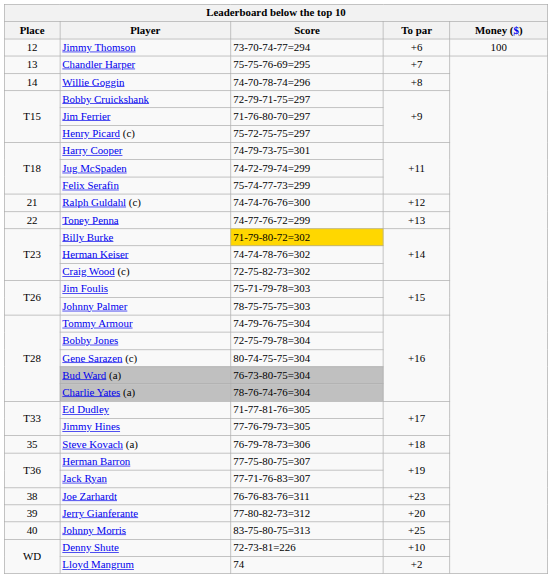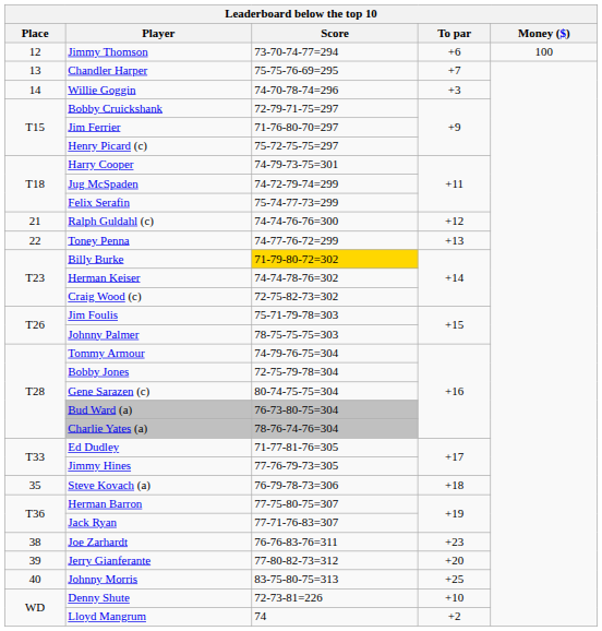 <table class="collapsible collapsed wikitable" style="width:50em;margin-top:-1px;">
 <tr>
 <th scope="col" colspan="6">Leaderboard below the top 10</th>
 </tr>
 <tr>
 <th>Place</th>
 <th>Player</th>
 <th>Score</th>
 <th>To par</th>
 <th>Money (<a href='#'>$</a>)</th>
 </tr>
 <tr>
 <td align=center>12</td>
 <td> <a href='#'>Jimmy Thomson</a></td>
 <td>73-70-74-77=294</td>
 <td align=center>+6</td>
 <td align=center>100</td>
 </tr>
 <tr>
 <td align=center>13</td>
 <td> <a href='#'>Chandler Harper</a></td>
 <td>75-75-76-69=295</td>
 <td align=center>+7</td>
 <td rowspan=30 align=center></td>
 </tr>
 <tr>
 <td align=center>14</td>
 <td> <a href='#'>Willie Goggin</a></td>
 <td>74-70-78-74=296</td>
-<td align=center>+8</td>
+<td align=center>+3</td>
 </tr>
 <tr>
 <td rowspan=3 align=center>T15</td>
 <td> <a href='#'>Bobby Cruickshank</a></td>
 <td>72-79-71-75=297</td>
 <td rowspan=3 align=center>+9</td>
 </tr>
 <tr>
 <td> <a href='#'>Jim Ferrier</a></td>
 <td>71-76-80-70=297</td>
 </tr>
 <tr>
 <td> <a href='#'>Henry Picard</a> (c)</td>
 <td>75-72-75-75=297</td>
 </tr>
 <tr>
 <td rowspan=3 align=center>T18</td>
 <td> <a href='#'>Harry Cooper</a></td>
 <td>74-79-73-75=301</td>
 <td rowspan=3 align=center>+11</td>
 </tr>
 <tr>
 <td> <a href='#'>Jug McSpaden</a></td>
 <td>74-72-79-74=299</td>
 </tr>
 <tr>
 <td> <a href='#'>Felix Serafin</a></td>
 <td>75-74-77-73=299</td>
 </tr>
 <tr>
 <td align=center>21</td>
 <td> <a href='#'>Ralph Guldahl</a> (c)</td>
 <td>74-74-76-76=300</td>
 <td align=center>+12</td>
 </tr>
 <tr>
 <td align=center>22</td>
 <td> <a href='#'>Toney Penna</a></td>
 <td>74-77-76-72=299</td>
 <td align=center>+13</td>
 </tr>
 <tr>
 <td rowspan=3 align=center>T23</td>
 <td> <a href='#'>Billy Burke</a></td>
 <td style="background: gold;">71-79-80-72=302</td>
 <td rowspan=3 align=center>+14</td>
 </tr>
 <tr>
 <td> <a href='#'>Herman Keiser</a></td>
 <td>74-74-78-76=302</td>
 </tr>
 <tr>
 <td> <a href='#'>Craig Wood</a> (c)</td>
 <td>72-75-82-73=302</td>
 </tr>
 <tr>
 <td rowspan=2 align=center>T26</td>
 <td> <a href='#'>Jim Foulis</a></td>
 <td>75-71-79-78=303</td>
 <td rowspan=2 align=center>+15</td>
 </tr>
 <tr>
 <td> <a href='#'>Johnny Palmer</a></td>
 <td>78-75-75-75=303</td>
 </tr>
 <tr>
 <td rowspan=5 align=center>T28</td>
 <td> <a href='#'>Tommy Armour</a></td>
 <td>74-79-76-75=304</td>
 <td rowspan=5 align=center>+16</td>
 </tr>
 <tr>
 <td> <a href='#'>Bobby Jones</a></td>
 <td>72-75-79-78=304</td>
 </tr>
 <tr>
 <td> <a href='#'>Gene Sarazen</a> (c)</td>
 <td>80-74-75-75=304</td>
 </tr>
 <tr>
 <td style="background:silver"> <a href='#'>Bud Ward</a> (a)</td>
 <td style="background:silver">76-73-80-75=304</td>
 </tr>
 <tr>
 <td style="background:silver"> <a href='#'>Charlie Yates</a> (a)</td>
 <td style="background:silver">78-76-74-76=304</td>
 </tr>
 <tr>
 <td rowspan=2 align=center>T33</td>
 <td> <a href='#'>Ed Dudley</a></td>
 <td>71-77-81-76=305</td>
 <td rowspan=2 align=center>+17</td>
 </tr>
 <tr>
 <td> <a href='#'>Jimmy Hines</a></td>
 <td>77-76-79-73=305</td>
 </tr>
 <tr>
 <td align=center>35</td>
 <td> <a href='#'>Steve Kovach</a> (a)</td>
 <td>76-79-78-73=306</td>
 <td align=center>+18</td>
 </tr>
 <tr>
 <td rowspan=2 align=center>T36</td>
 <td> <a href='#'>Herman Barron</a></td>
 <td>77-75-80-75=307</td>
 <td rowspan=2 align=center>+19</td>
 </tr>
 <tr>
 <td> <a href='#'>Jack Ryan</a></td>
 <td>77-71-76-83=307</td>
 </tr>
 <tr>
 <td align=center>38</td>
 <td> <a href='#'>Joe Zarhardt</a></td>
 <td>76-76-83-76=311</td>
 <td align=center>+23</td>
 </tr>
 <tr>
 <td align=center>39</td>
 <td> <a href='#'>Jerry Gianferante</a></td>
 <td>77-80-82-73=312</td>
 <td align=center>+20</td>
 </tr>
 <tr>
 <td align=center>40</td>
 <td> <a href='#'>Johnny Morris</a></td>
 <td>83-75-80-75=313</td>
 <td align=center>+25</td>
 </tr>
 <tr>
 <td rowspan=2 align=center>WD</td>
 <td> <a href='#'>Denny Shute</a></td>
 <td>72-73-81=226</td>
 <td align=center>+10</td>
 </tr>
 <tr>
 <td> <a href='#'>Lloyd Mangrum</a></td>
 <td>74</td>
 <td align=center>+2</td>
 </tr>
 </table>
